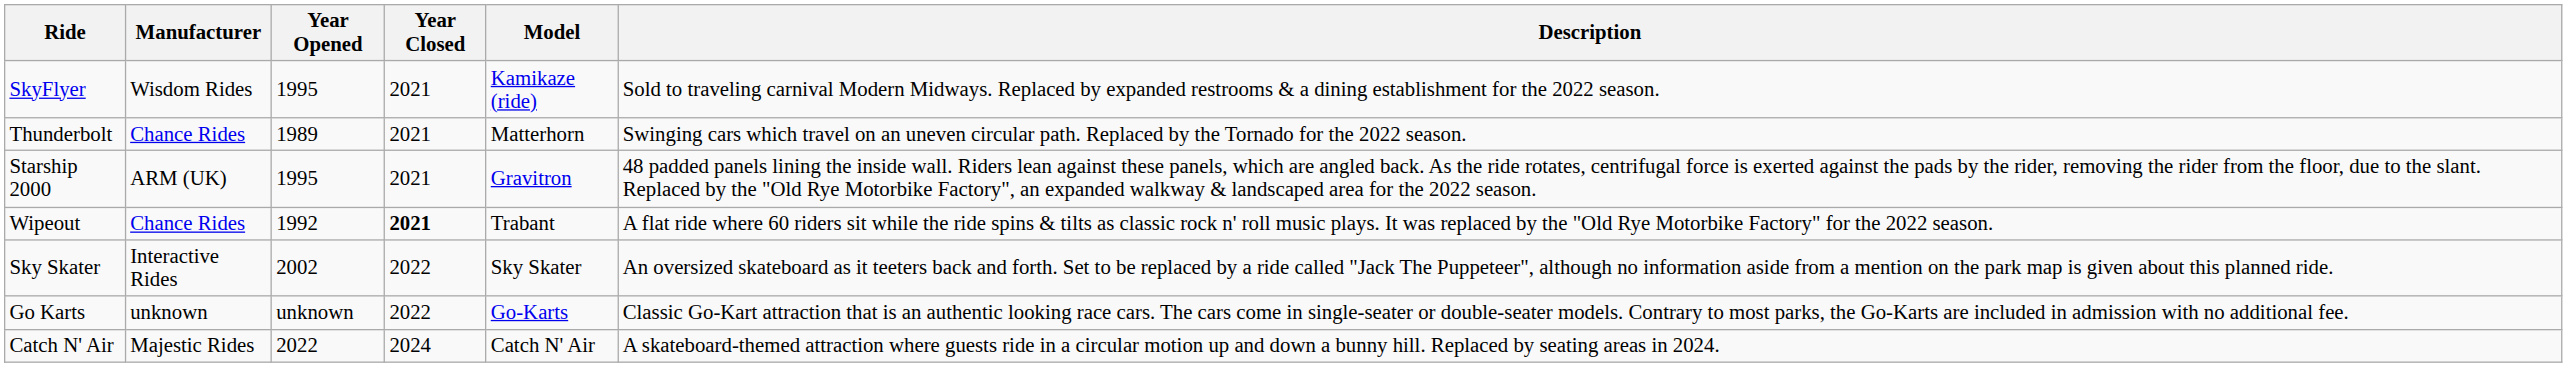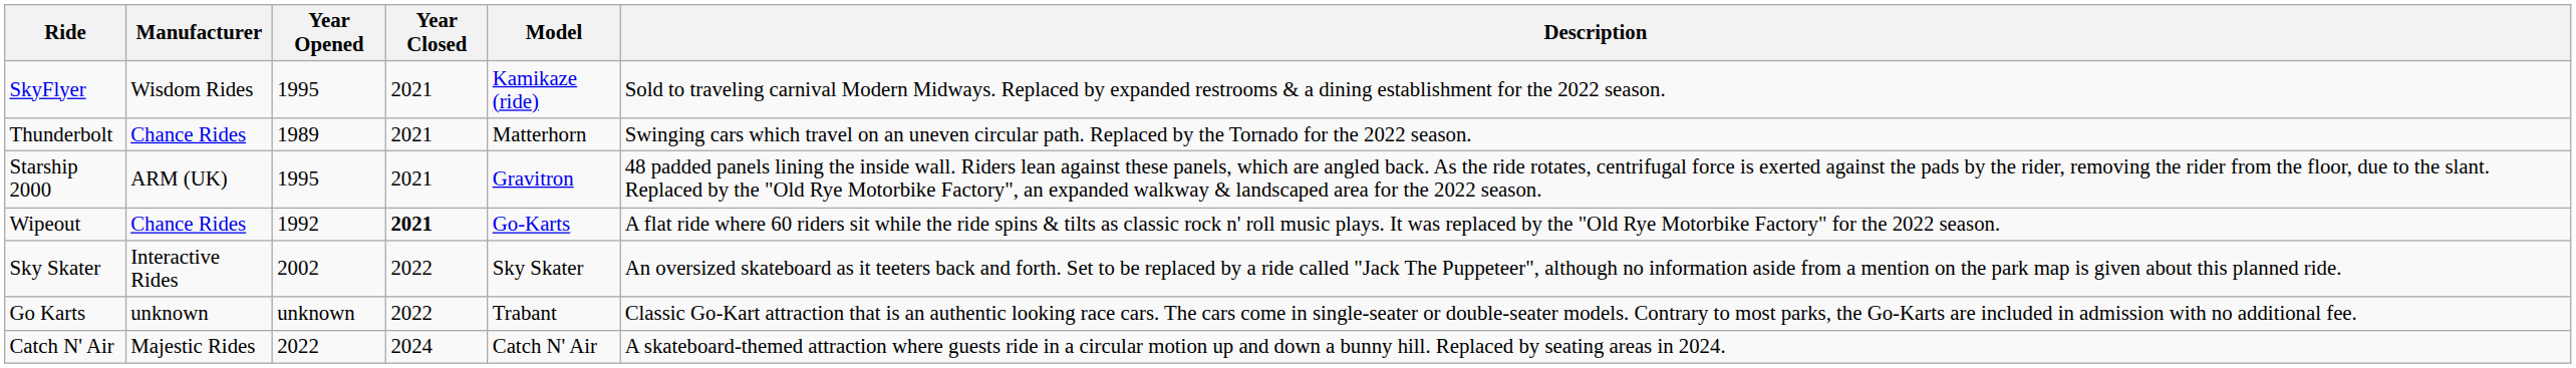 <table class="wikitable sortable">
 <tr>
 <th>Ride</th>
 <th>Manufacturer</th>
 <th>Year Opened</th>
 <th>Year Closed</th>
 <th>Model</th>
 <th class="unsortable">Description</th>
 </tr>
 <tr>
 <td><a href='#'>SkyFlyer</a></td>
 <td>Wisdom Rides</td>
 <td>1995</td>
 <td>2021</td>
 <td><a href='#'>Kamikaze (ride)</a></td>
 <td>Sold to traveling carnival Modern Midways. Replaced by expanded restrooms & a dining establishment for the 2022 season.</td>
 </tr>
 <tr>
 <td>Thunderbolt</td>
 <td><a href='#'>Chance Rides</a></td>
 <td>1989</td>
 <td>2021</td>
 <td>Matterhorn</td>
 <td>Swinging cars which travel on an uneven circular path. Replaced by the Tornado for the 2022 season.</td>
 </tr>
 <tr>
 <td>Starship 2000</td>
 <td>ARM (UK)</td>
 <td>1995</td>
 <td>2021</td>
 <td><a href='#'>Gravitron</a></td>
 <td>48 padded panels lining the inside wall. Riders lean against these panels, which are angled back. As the ride rotates, centrifugal force is exerted against the pads by the rider, removing the rider from the floor, due to the slant. Replaced by the "Old Rye Motorbike Factory", an expanded walkway & landscaped area for the 2022 season.</td>
 </tr>
 <tr>
 <td>Wipeout</td>
 <td><a href='#'>Chance Rides</a></td>
 <td>1992</td>
 <td><strong>2021</strong></td>
-<td>Trabant</td>
+<td><a href='#'>Go-Karts</a></td>
 <td>A flat ride where 60 riders sit while the ride spins & tilts as classic rock n' roll music plays. It was replaced by the "Old Rye Motorbike Factory" for the 2022 season.</td>
 </tr>
 <tr>
 <td>Sky Skater</td>
 <td>Interactive Rides</td>
 <td>2002</td>
 <td>2022</td>
 <td>Sky Skater</td>
 <td>An oversized skateboard as it teeters back and forth. Set to be replaced by a ride called "Jack The Puppeteer", although no information aside from a mention on the park map is given about this planned ride.</td>
 </tr>
 <tr>
 <td>Go Karts</td>
 <td>unknown</td>
 <td>unknown</td>
 <td>2022</td>
-<td><a href='#'>Go-Karts</a></td>
+<td>Trabant</td>
 <td>Classic Go-Kart attraction that is an authentic looking race cars. The cars come in single-seater or double-seater models. Contrary to most parks, the Go-Karts are included in admission with no additional fee.</td>
 </tr>
 <tr>
 <td>Catch N' Air</td>
 <td>Majestic Rides</td>
 <td>2022</td>
 <td>2024</td>
 <td>Catch N' Air</td>
 <td>A skateboard-themed attraction where guests ride in a circular motion up and down a bunny hill. Replaced by seating areas in 2024.</td>
 </tr>
 </table>
